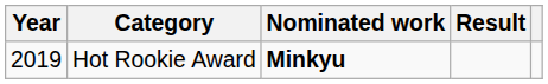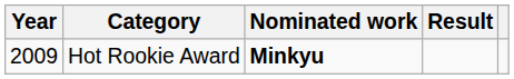 <table class="wikitable">
 <tr>
 <th>Year</th>
 <th>Category</th>
 <th>Nominated work</th>
 <th>Result</th>
 <th></th>
 </tr>
 <tr>
-<td>2019</td>
+<td>2009</td>
 <td>Hot Rookie Award</td>
 <td><strong>Minkyu</strong></td>
 <td></td>
 <td></td>
 </tr>
 </table>
